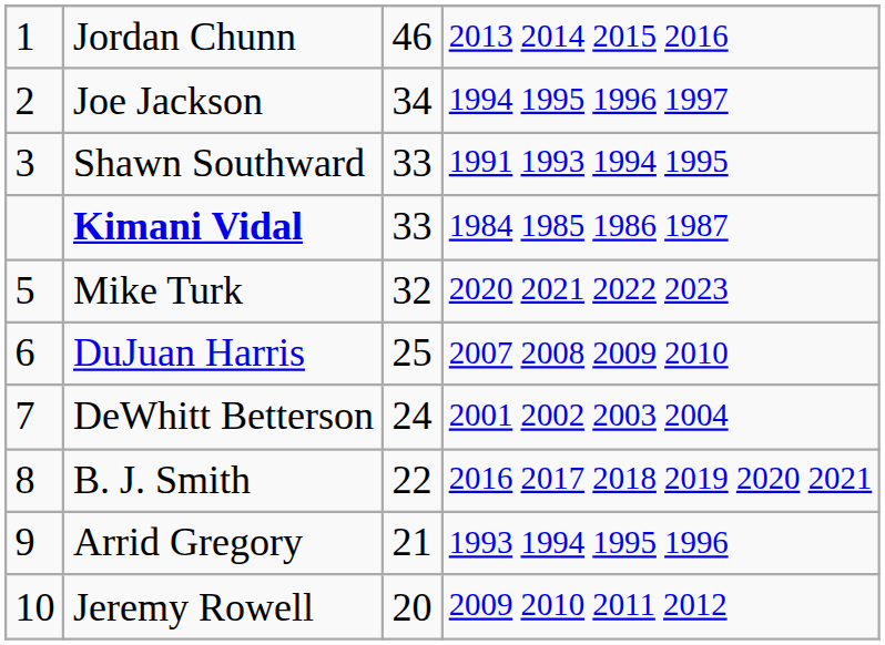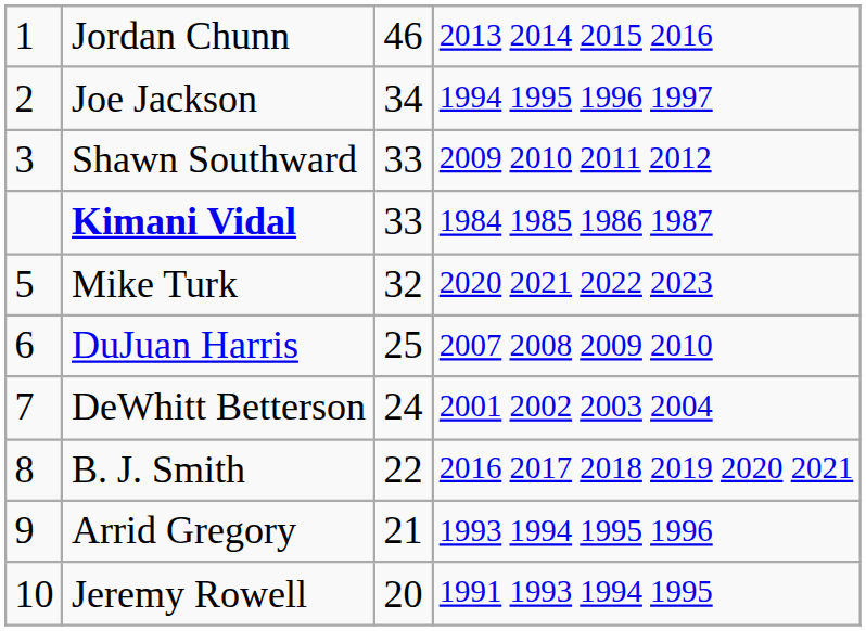 <table class="wikitable">
 <tr>
 </tr>
 <tr>
 <td>1</td>
 <td>Jordan Chunn</td>
 <td>46</td>
 <td style="font-size:80%;"><a href='#'>2013</a> <a href='#'>2014</a> <a href='#'>2015</a> <a href='#'>2016</a></td>
 </tr>
 <tr>
 <td>2</td>
 <td>Joe Jackson</td>
 <td>34</td>
 <td style="font-size:80%;"><a href='#'>1994</a> <a href='#'>1995</a> <a href='#'>1996</a> <a href='#'>1997</a></td>
 </tr>
 <tr>
 <td>3</td>
 <td>Shawn Southward</td>
 <td>33</td>
-<td style="font-size:80%;"><a href='#'>1991</a> <a href='#'>1993</a> <a href='#'>1994</a> <a href='#'>1995</a></td>
+<td style="font-size:80%;"><a href='#'>2009</a> <a href='#'>2010</a> <a href='#'>2011</a> <a href='#'>2012</a></td>
 </tr>
 <tr>
 <td></td>
 <td><strong><a href='#'>Kimani Vidal</a></strong></td>
 <td>33</td>
 <td style="font-size:80%;"><a href='#'>1984</a> <a href='#'>1985</a> <a href='#'>1986</a> <a href='#'>1987</a></td>
 </tr>
 <tr>
 <td>5</td>
 <td>Mike Turk</td>
 <td>32</td>
 <td style="font-size:80%;"><a href='#'>2020</a> <a href='#'>2021</a> <a href='#'>2022</a> <a href='#'>2023</a></td>
 </tr>
 <tr>
 <td>6</td>
 <td><a href='#'>DuJuan Harris</a></td>
 <td>25</td>
 <td style="font-size:80%;"><a href='#'>2007</a> <a href='#'>2008</a> <a href='#'>2009</a> <a href='#'>2010</a></td>
 </tr>
 <tr>
 <td>7</td>
 <td>DeWhitt Betterson</td>
 <td>24</td>
 <td style="font-size:80%;"><a href='#'>2001</a> <a href='#'>2002</a> <a href='#'>2003</a> <a href='#'>2004</a></td>
 </tr>
 <tr>
 <td>8</td>
 <td>B. J. Smith</td>
 <td>22</td>
 <td style="font-size:80%;"><a href='#'>2016</a> <a href='#'>2017</a> <a href='#'>2018</a> <a href='#'>2019</a> <a href='#'>2020</a> <a href='#'>2021</a></td>
 </tr>
 <tr>
 <td>9</td>
 <td>Arrid Gregory</td>
 <td>21</td>
 <td style="font-size:80%;"><a href='#'>1993</a> <a href='#'>1994</a> <a href='#'>1995</a> <a href='#'>1996</a></td>
 </tr>
 <tr>
 <td>10</td>
 <td>Jeremy Rowell</td>
 <td>20</td>
-<td style="font-size:80%;"><a href='#'>2009</a> <a href='#'>2010</a> <a href='#'>2011</a> <a href='#'>2012</a></td>
+<td style="font-size:80%;"><a href='#'>1991</a> <a href='#'>1993</a> <a href='#'>1994</a> <a href='#'>1995</a></td>
 </tr>
 </table>
